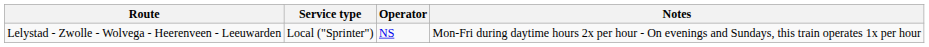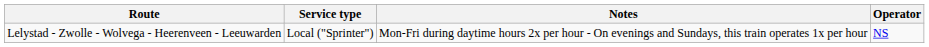 <table class="wikitable">
 <tr>
 <th>Route</th>
 <th>Service type</th>
+<th>Notes</th>
 <th>Operator</th>
-<th>Notes</th>
 </tr>
 <tr>
 <td>Lelystad - Zwolle - Wolvega - Heerenveen - Leeuwarden</td>
 <td>Local ("Sprinter")</td>
+<td>Mon-Fri during daytime hours 2x per hour - On evenings and Sundays, this train operates 1x per hour</td>
 <td><a href='#'>NS</a></td>
-<td>Mon-Fri during daytime hours 2x per hour - On evenings and Sundays, this train operates 1x per hour</td>
 </tr>
 </table>
